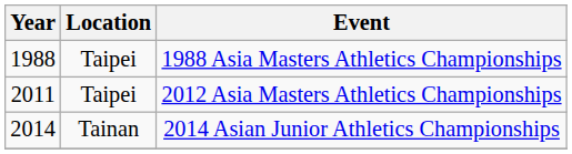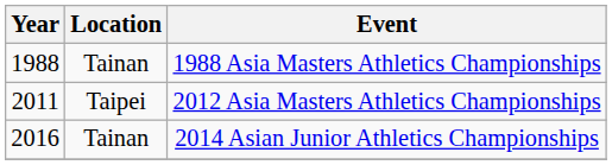 <table class="wikitable sortable" style="text-align:center">
 <tr>
 <th>Year</th>
 <th>Location</th>
 <th>Event</th>
 </tr>
 <tr>
 <td>1988</td>
-<td>Taipei</td>
+<td>Tainan</td>
 <td><a href='#'>1988 Asia Masters Athletics Championships</a></td>
 </tr>
 <tr>
 <td>2011</td>
 <td>Taipei</td>
 <td><a href='#'>2012 Asia Masters Athletics Championships</a></td>
 </tr>
 <tr>
-<td>2014</td>
+<td>2016</td>
 <td>Tainan</td>
 <td><a href='#'>2014 Asian Junior Athletics Championships</a></td>
 </tr>
 <tr>
 </tr>
 </table>
